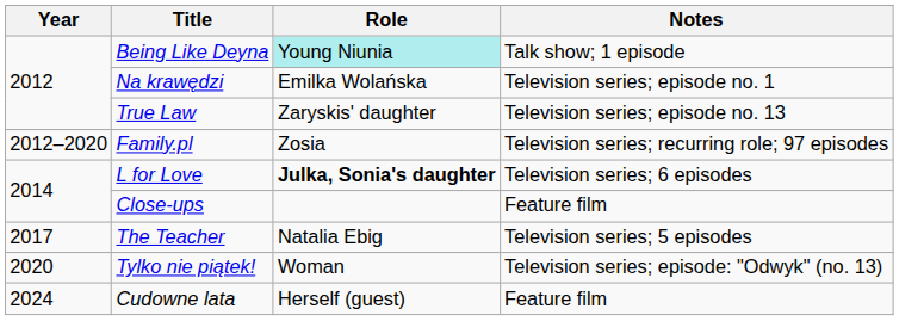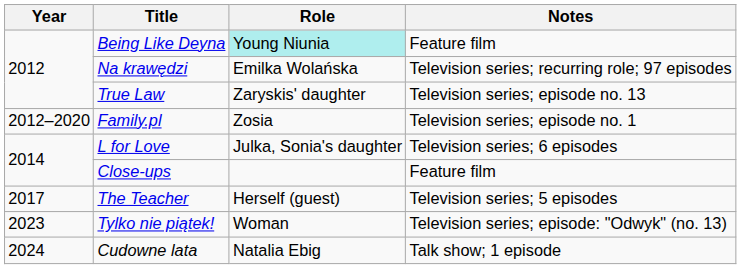 <table class="wikitable plainrowheaders sortable">
 <tr>
 <th scope="col">Year</th>
 <th scope="col">Title</th>
 <th scope="col">Role</th>
 <th scope="col" class="unsortable">Notes</th>
 </tr>
 <tr>
 <td rowspan=3>2012</td>
 <td><em><a href='#'>Being Like Deyna</a></em></td>
 <td style="background: paleturquoise;">Young Niunia</td>
-<td>Talk show; 1 episode</td>
+<td>Feature film</td>
 </tr>
 <tr>
 <td><em><a href='#'>Na krawędzi</a></em></td>
 <td>Emilka Wolańska</td>
-<td>Television series; episode no. 1</td>
+<td>Television series; recurring role; 97 episodes</td>
 </tr>
 <tr>
 <td><em><a href='#'>True Law</a></em></td>
 <td>Zaryskis' daughter</td>
 <td>Television series; episode no. 13</td>
 </tr>
 <tr>
 <td>2012–2020</td>
 <td><em><a href='#'>Family.pl</a></em></td>
 <td>Zosia</td>
-<td>Television series; recurring role; 97 episodes</td>
+<td>Television series; episode no. 1</td>
 </tr>
 <tr>
 <td rowspan=2>2014</td>
 <td><em><a href='#'>L for Love</a></em></td>
-<td><strong>Julka, Sonia's daughter</strong></td>
+<td>Julka, Sonia's daughter</td>
 <td>Television series; 6 episodes</td>
 </tr>
 <tr>
 <td><em><a href='#'>Close-ups</a></em></td>
 <td></td>
 <td>Feature film</td>
 </tr>
 <tr>
 <td>2017</td>
 <td><em><a href='#'>The Teacher</a></em></td>
-<td>Natalia Ebig</td>
+<td>Herself (guest)</td>
 <td>Television series; 5 episodes</td>
 </tr>
 <tr>
-<td>2020</td>
+<td>2023</td>
 <td><em><a href='#'>Tylko nie piątek!</a></em></td>
 <td>Woman</td>
 <td>Television series; episode: "Odwyk" (no. 13)</td>
 </tr>
 <tr>
 <td>2024</td>
 <td><em>Cudowne lata</em></td>
-<td>Herself (guest)</td>
-<td>Feature film</td>
+<td>Natalia Ebig</td>
+<td>Talk show; 1 episode</td>
 </tr>
 </table>
